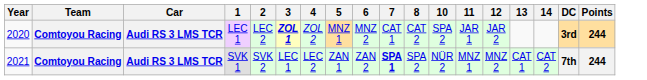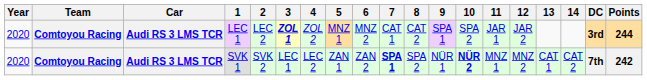 <table class="wikitable" style="text-align:center; font-size:85%">
 <tr>
 <th>Year</th>
 <th>Team</th>
 <th>Car</th>
 <th>1</th>
 <th>2</th>
 <th>3</th>
 <th>4</th>
 <th>5</th>
 <th>6</th>
 <th>7</th>
 <th>8</th>
+<th>9</th>
 <th>10</th>
 <th>11</th>
 <th>12</th>
 <th>13</th>
 <th>14</th>
 <th>DC</th>
 <th>Points</th>
 </tr>
 <tr>
 <td><a href='#'>2020</a></td>
 <th><a href='#'>Comtoyou Racing</a></th>
 <th><a href='#'>Audi RS 3 LMS TCR</a></th>
 <td style="background:#EFCFFF;"><a href='#'>LEC<br>1</a><br></td>
 <td style="background:#DFFFDF;"><a href='#'>LEC<br>2</a><br></td>
 <td style="background:#FFFFBF;"><strong><em><a href='#'>ZOL<br>1</a></em></strong><br></td>
 <td style="background:#DFFFDF;"><em><a href='#'>ZOL<br>2</a></em><br></td>
 <td style="background:#FFDF9F;"><a href='#'>MNZ<br>1</a><br></td>
 <td style="background:#DFFFDF;"><a href='#'>MNZ<br>2</a><br></td>
 <td style="background:#DFFFDF;"><a href='#'>CAT<br>1</a><br></td>
 <td style="background:#DFFFDF;"><a href='#'>CAT<br>2</a><br></td>
+<td style="background:#EFCFFF;"><a href='#'>SPA<br>1</a><br></td>
 <td style="background:#DFFFDF;"><a href='#'>SPA<br>2</a><br></td>
 <td style="background:#DFFFDF;"><a href='#'>JAR<br>1</a><br></td>
 <td style="background:#DFFFDF;"><a href='#'>JAR<br>2</a><br></td>
 <td></td>
 <td></td>
 <th style="background:#FFDF9F">3rd</th>
 <th style="background:#FFDF9F">244</th>
 </tr>
 <tr>
-<td><a href='#'>2021</a></td>
+<td><a href='#'>2020</a></td>
 <th nowrap><a href='#'>Comtoyou Racing</a></th>
 <th nowrap><a href='#'>Audi RS 3 LMS TCR</a></th>
 <td style="background:#DFDFDF;"><a href='#'>SVK<br>1</a><br></td>
 <td style="background:#DFFFDF;"><a href='#'>SVK<br>2</a><br></td>
 <td style="background:#DFFFDF;"><a href='#'>LEC<br>1</a><br></td>
 <td style="background:#DFFFDF;"><a href='#'>LEC<br>2</a><br></td>
 <td style="background:#DFFFDF;"><a href='#'>ZAN<br>1</a><br></td>
 <td style="background:#DFFFDF;"><a href='#'>ZAN<br>2</a><br></td>
 <td style="background:#DFFFDF;"><strong><a href='#'>SPA<br>1</a><br></strong></td>
 <td style="background:#DFFFDF;"><a href='#'>SPA<br>2</a><br></td>
-<td style="background:#DFFFDF;"><a href='#'>NÜR<br>2</a><br></td>
+<td style="background:#DFFFDF;"><a href='#'>NÜR<br>1</a><br></td>
+<td style="background:#DFFFDF;"><strong><a href='#'>NÜR<br>2</a><br></strong></td>
 <td style="background:#DFFFDF;"><a href='#'>MNZ<br>1</a><br></td>
 <td style="background:#DFFFDF;"><a href='#'>MNZ<br>2</a><br></td>
 <td style="background:#DFFFDF;"><a href='#'>CAT<br>1</a><br></td>
 <td style="background:#DFFFDF;"><a href='#'>CAT<br>2</a><br></td>
 <th>7th</th>
-<th>244</th>
+<th>242</th>
 </tr>
 </table>
